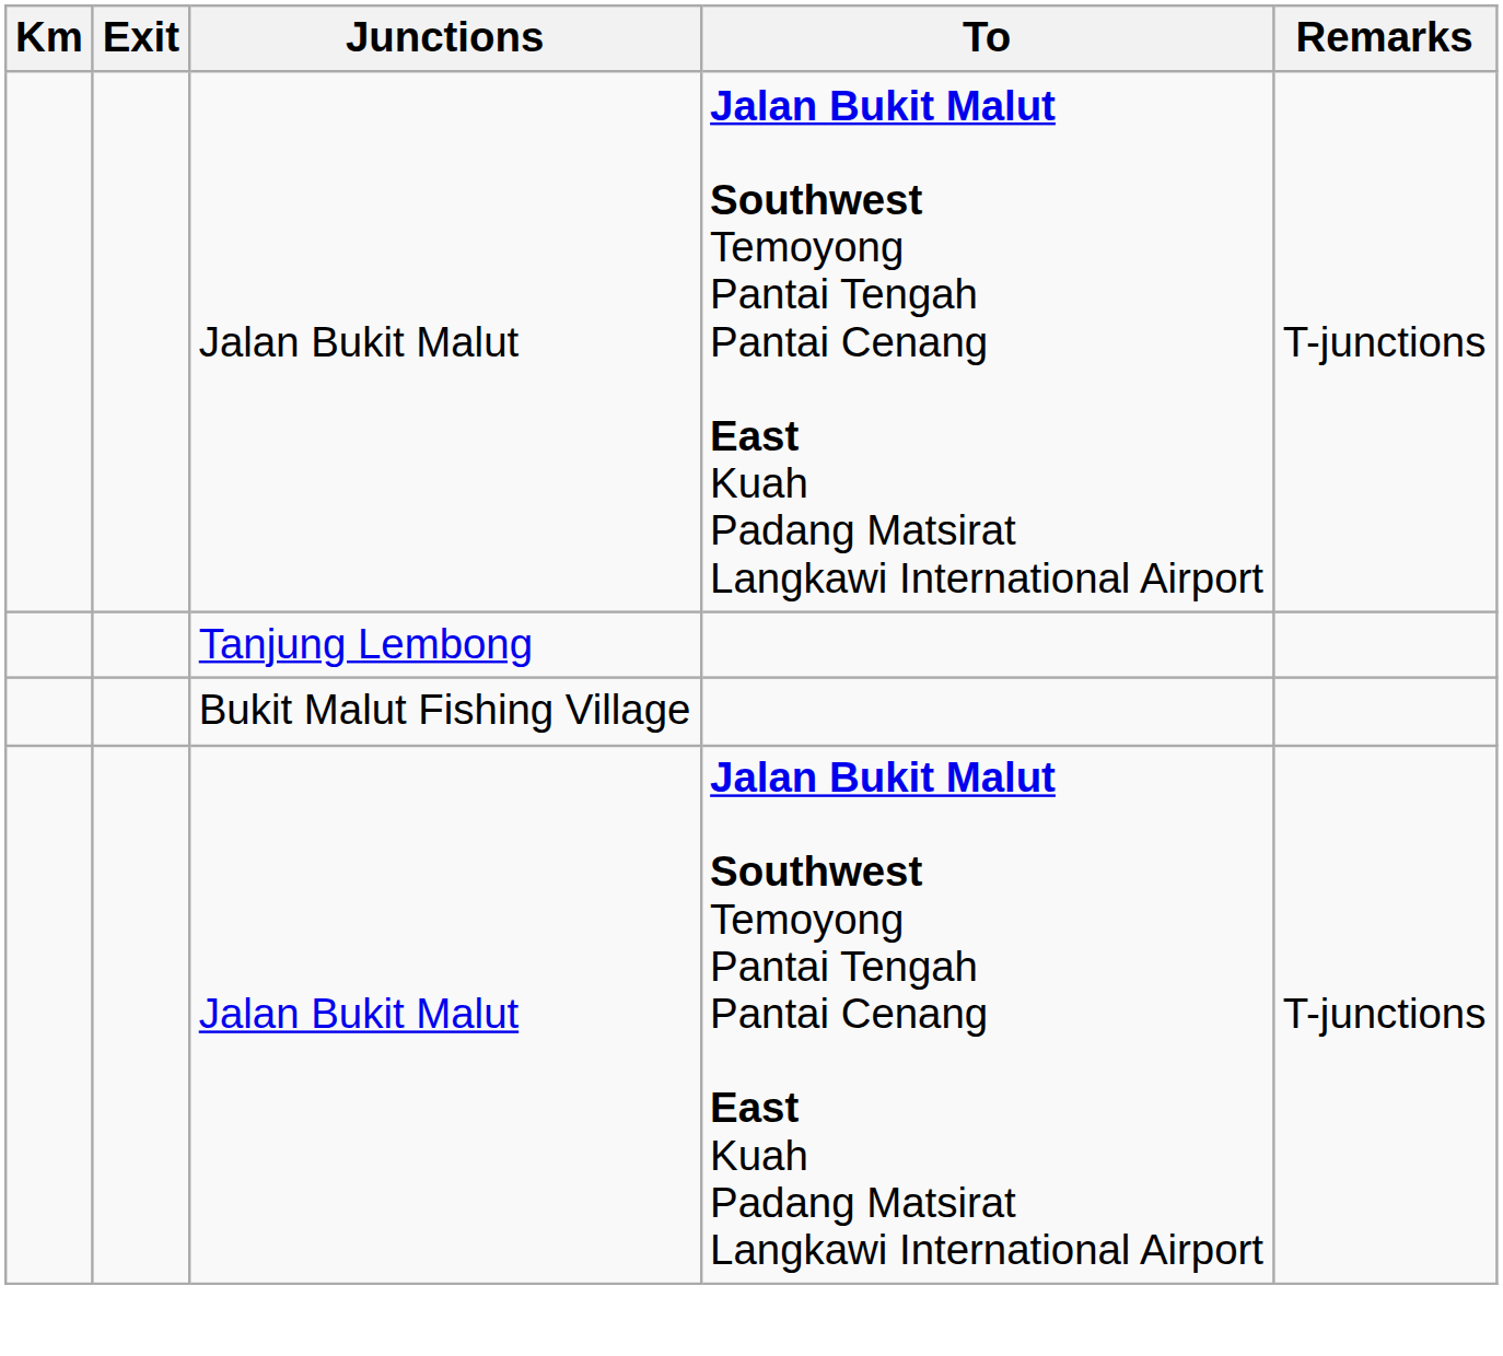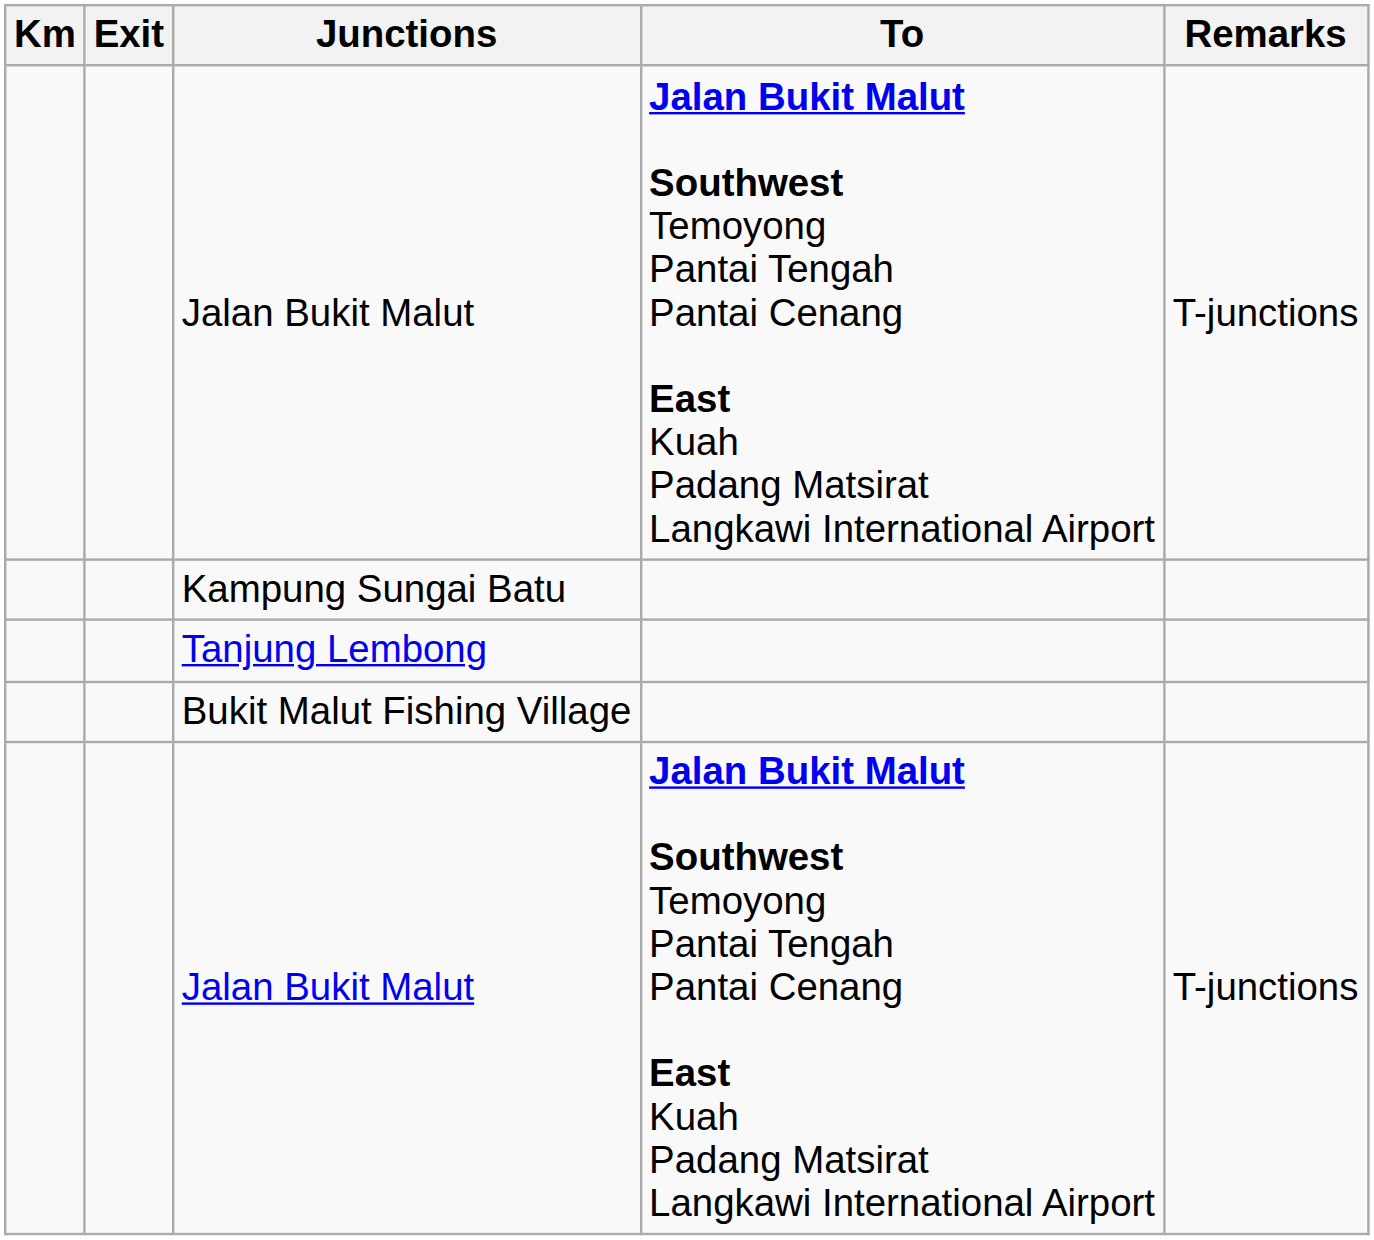 <table class="wikitable">
 <tr>
 <th>Km</th>
 <th>Exit</th>
 <th>Junctions</th>
 <th>To</th>
 <th>Remarks</th>
 </tr>
 <tr>
 <td></td>
 <td></td>
 <td>Jalan Bukit Malut</td>
 <td> <strong><a href='#'>Jalan Bukit Malut</a></strong><br><br><strong>Southwest</strong><br>Temoyong<br>Pantai Tengah<br>Pantai Cenang<br><br><strong>East</strong><br> Kuah<br> Padang Matsirat<br>Langkawi International Airport </td>
 <td>T-junctions</td>
+</tr>
+<tr>
+<td></td>
+<td></td>
+<td>Kampung Sungai Batu</td>
+<td></td>
+<td></td>
 </tr>
 <tr>
 <td></td>
 <td></td>
 <td><a href='#'>Tanjung Lembong</a></td>
 <td></td>
 <td></td>
 </tr>
 <tr>
 <td></td>
 <td></td>
 <td>Bukit Malut Fishing Village</td>
 <td></td>
 <td></td>
 </tr>
 <tr>
 <td></td>
 <td></td>
 <td><a href='#'>Jalan Bukit Malut</a></td>
 <td> <strong><a href='#'>Jalan Bukit Malut</a></strong><br><br><strong>Southwest</strong><br>Temoyong<br>Pantai Tengah<br>Pantai Cenang<br><br><strong>East</strong><br>Kuah<br>Padang Matsirat<br>Langkawi International Airport </td>
 <td>T-junctions</td>
 </tr>
 </table>
